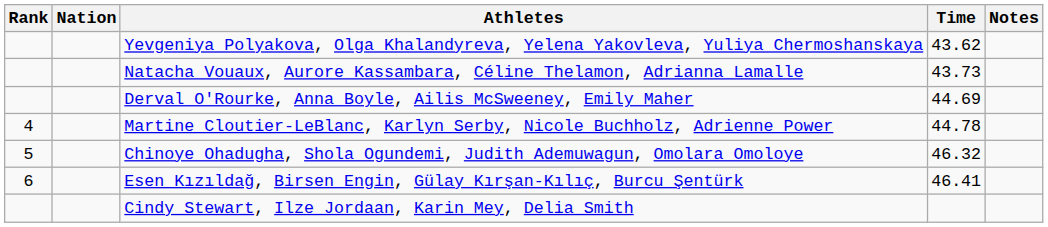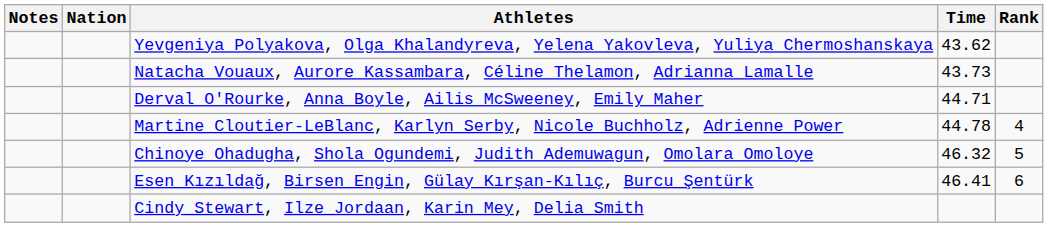 <table class="wikitable sortable" style="text-align:center">
 <tr>
-<th>Rank</th>
+<th>Notes</th>
 <th>Nation</th>
 <th>Athletes</th>
 <th>Time</th>
-<th>Notes</th>
+<th>Rank</th>
 </tr>
 <tr>
 <td></td>
 <td align=left></td>
 <td align=left><a href='#'>Yevgeniya Polyakova</a>, <a href='#'>Olga Khalandyreva</a>, <a href='#'>Yelena Yakovleva</a>, <a href='#'>Yuliya Chermoshanskaya</a></td>
 <td>43.62</td>
 <td></td>
 </tr>
 <tr>
 <td></td>
 <td align=left></td>
 <td align=left><a href='#'>Natacha Vouaux</a>, <a href='#'>Aurore Kassambara</a>, <a href='#'>Céline Thelamon</a>, <a href='#'>Adrianna Lamalle</a></td>
 <td>43.73</td>
 <td></td>
 </tr>
 <tr>
 <td></td>
 <td align=left></td>
 <td align=left><a href='#'>Derval O'Rourke</a>, <a href='#'>Anna Boyle</a>, <a href='#'>Ailis McSweeney</a>, <a href='#'>Emily Maher</a></td>
-<td>44.69</td>
+<td>44.71</td>
 <td></td>
 </tr>
 <tr>
-<td>4</td>
+<td></td>
 <td align=left></td>
 <td align=left><a href='#'>Martine Cloutier-LeBlanc</a>, <a href='#'>Karlyn Serby</a>, <a href='#'>Nicole Buchholz</a>, <a href='#'>Adrienne Power</a></td>
 <td>44.78</td>
-<td></td>
+<td>4</td>
 </tr>
 <tr>
-<td>5</td>
+<td></td>
 <td align=left></td>
 <td align=left><a href='#'>Chinoye Ohadugha</a>, <a href='#'>Shola Ogundemi</a>, <a href='#'>Judith Ademuwagun</a>, <a href='#'>Omolara Omoloye</a></td>
 <td>46.32</td>
-<td></td>
+<td>5</td>
 </tr>
 <tr>
-<td>6</td>
+<td></td>
 <td align=left></td>
 <td align=left><a href='#'>Esen Kızıldağ</a>, <a href='#'>Birsen Engin</a>, <a href='#'>Gülay Kırşan-Kılıç</a>, <a href='#'>Burcu Şentürk</a></td>
 <td>46.41</td>
-<td></td>
+<td>6</td>
 </tr>
 <tr>
 <td></td>
 <td align=left></td>
 <td align=left><a href='#'>Cindy Stewart</a>, <a href='#'>Ilze Jordaan</a>, <a href='#'>Karin Mey</a>, <a href='#'>Delia Smith</a></td>
 <td></td>
 <td></td>
 </tr>
 </table>
